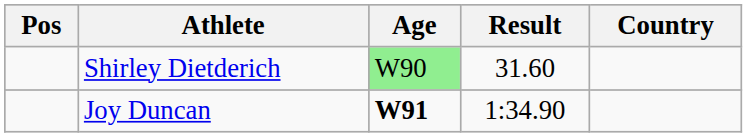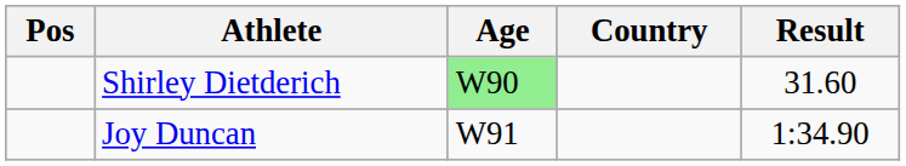 <table class="wikitable"  style="text-align:center; width:50%;">
 <tr>
 <th>Pos</th>
 <th>Athlete</th>
 <th>Age</th>
+<th>Country</th>
 <th>Result</th>
-<th>Country</th>
 </tr>
 <tr>
 <td align=center></td>
 <td align=left><a href='#'>Shirley Dietderich</a></td>
 <td align=left style="background: lightgreen;">W90</td>
+<td align=left></td>
 <td>31.60</td>
-<td align=left></td>
 </tr>
 <tr>
 <td align=center></td>
 <td align=left><a href='#'>Joy Duncan</a></td>
-<td align=left><strong>W91</strong></td>
+<td align=left>W91</td>
+<td align=left></td>
 <td>1:34.90</td>
-<td align=left></td>
 </tr>
 </table>
